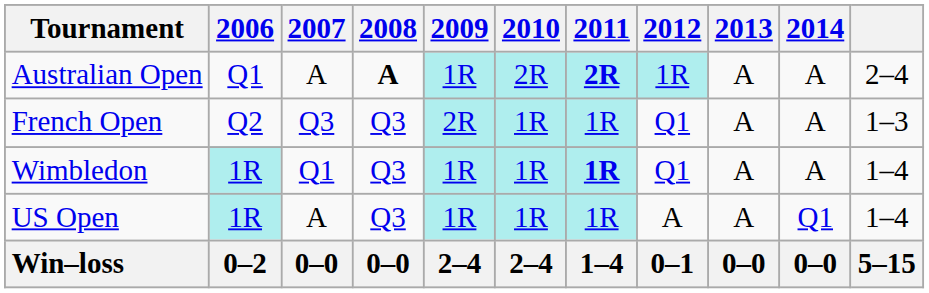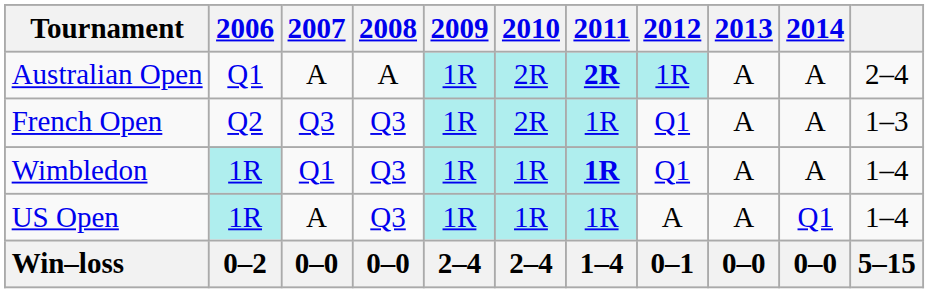 <table class=wikitable style=text-align:center;font-size:97%>
 <tr>
 <th>Tournament</th>
 <th><a href='#'>2006</a></th>
 <th><a href='#'>2007</a></th>
 <th><a href='#'>2008</a></th>
 <th><a href='#'>2009</a></th>
 <th><a href='#'>2010</a></th>
 <th><a href='#'>2011</a></th>
 <th><a href='#'>2012</a></th>
 <th><a href='#'>2013</a></th>
 <th><a href='#'>2014</a></th>
 <th></th>
 </tr>
 <tr>
 <td align=left><a href='#'>Australian Open</a></td>
 <td><a href='#'>Q1</a></td>
 <td>A</td>
-<td><strong>A</strong></td>
+<td>A</td>
 <td bgcolor=#afeeee><a href='#'>1R</a></td>
 <td bgcolor=#afeeee><a href='#'>2R</a></td>
 <td bgcolor=#afeeee><strong><a href='#'>2R</a></strong></td>
 <td bgcolor=#afeeee><a href='#'>1R</a></td>
 <td>A</td>
 <td>A</td>
 <td>2–4</td>
 </tr>
 <tr>
 <td align=left><a href='#'>French Open</a></td>
 <td><a href='#'>Q2</a></td>
 <td><a href='#'>Q3</a></td>
 <td><a href='#'>Q3</a></td>
+<td bgcolor=#afeeee><a href='#'>1R</a></td>
 <td bgcolor=#afeeee><a href='#'>2R</a></td>
-<td bgcolor=#afeeee><a href='#'>1R</a></td>
 <td bgcolor=#afeeee><a href='#'>1R</a></td>
 <td><a href='#'>Q1</a></td>
 <td>A</td>
 <td>A</td>
 <td>1–3</td>
 </tr>
 <tr>
 <td align=left><a href='#'>Wimbledon</a></td>
 <td bgcolor=#afeeee><a href='#'>1R</a></td>
 <td><a href='#'>Q1</a></td>
 <td><a href='#'>Q3</a></td>
 <td bgcolor=#afeeee><a href='#'>1R</a></td>
 <td bgcolor=#afeeee><a href='#'>1R</a></td>
 <td bgcolor=#afeeee><strong><a href='#'>1R</a></strong></td>
 <td><a href='#'>Q1</a></td>
 <td>A</td>
 <td>A</td>
 <td>1–4</td>
 </tr>
 <tr>
 <td align=left><a href='#'>US Open</a></td>
 <td bgcolor=#afeeee><a href='#'>1R</a></td>
 <td>A</td>
 <td><a href='#'>Q3</a></td>
 <td bgcolor=#afeeee><a href='#'>1R</a></td>
 <td bgcolor=#afeeee><a href='#'>1R</a></td>
 <td bgcolor=#afeeee><a href='#'>1R</a></td>
 <td>A</td>
 <td>A</td>
 <td><a href='#'>Q1</a></td>
 <td>1–4</td>
 </tr>
 <tr>
 <th style=text-align:left>Win–loss</th>
 <th>0–2</th>
 <th>0–0</th>
 <th>0–0</th>
 <th>2–4</th>
 <th>2–4</th>
 <th>1–4</th>
 <th>0–1</th>
 <th>0–0</th>
 <th>0–0</th>
 <th>5–15</th>
 </tr>
 </table>
